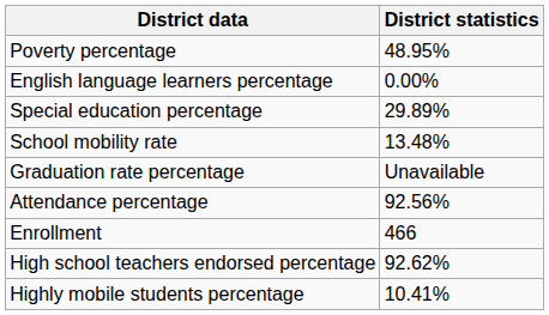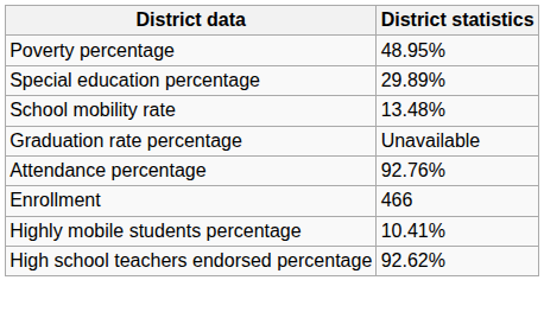 <table class="wikitable">
 <tr>
 <th>District data</th>
 <th>District statistics</th>
 </tr>
 <tr>
 <td>Poverty percentage</td>
 <td>48.95%</td>
-</tr>
-<tr>
-<td>English language learners percentage</td>
-<td>0.00%</td>
 </tr>
 <tr>
 <td>Special education percentage</td>
 <td>29.89%</td>
 </tr>
 <tr>
 <td>School mobility rate</td>
 <td>13.48%</td>
 </tr>
 <tr>
 <td>Graduation rate percentage</td>
 <td>Unavailable</td>
 </tr>
 <tr>
 <td>Attendance percentage</td>
-<td>92.56%</td>
+<td>92.76%</td>
 </tr>
 <tr>
 <td>Enrollment</td>
 <td>466</td>
 </tr>
 <tr>
+<td>Highly mobile students percentage</td>
+<td>10.41%</td>
+</tr>
+<tr>
 <td>High school teachers endorsed percentage</td>
 <td>92.62%</td>
 </tr>
-<tr>
-<td>Highly mobile students percentage</td>
-<td>10.41%</td>
-</tr>
 </table>
